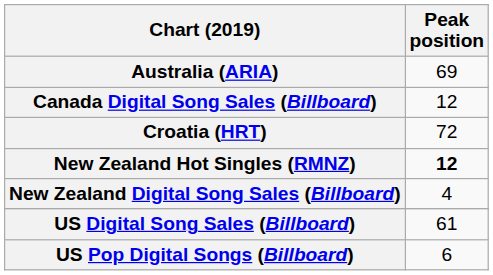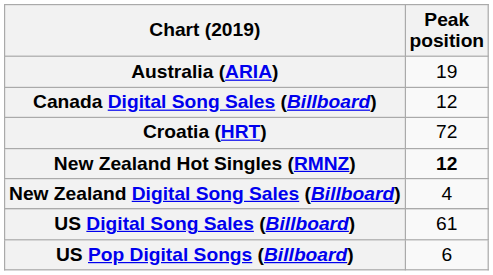 <table class="wikitable sortable plainrowheaders" style="text-align:center">
 <tr>
 <th scope="col">Chart (2019)</th>
 <th scope="col">Peak<br>position</th>
 </tr>
 <tr>
 <th scope="row">Australia (<a href='#'>ARIA</a>)</th>
-<td>69</td>
+<td>19</td>
 </tr>
 <tr>
 <th scope="row">Canada <a href='#'>Digital Song Sales</a> (<em><a href='#'>Billboard</a></em>)</th>
 <td>12</td>
 </tr>
 <tr>
 <th scope="row">Croatia (<a href='#'>HRT</a>)</th>
 <td>72</td>
 </tr>
 <tr>
 <th scope="row">New Zealand Hot Singles (<a href='#'>RMNZ</a>)</th>
 <td><strong>12</strong></td>
 </tr>
 <tr>
 <th scope="row">New Zealand <a href='#'>Digital Song Sales</a> (<em><a href='#'>Billboard</a></em>)</th>
 <td>4</td>
 </tr>
 <tr>
 </tr>
 <tr>
 </tr>
 <tr>
 </tr>
 <tr>
 <th scope="row">US <a href='#'>Digital Song Sales</a> (<em><a href='#'>Billboard</a></em>) </th>
 <td>61</td>
 </tr>
 <tr>
 <th scope="row">US <a href='#'>Pop Digital Songs</a> (<em><a href='#'>Billboard</a></em>) </th>
 <td>6</td>
 </tr>
 </table>
